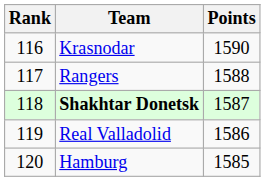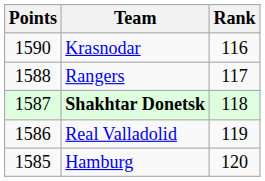 <table class="wikitable" style="text-align: center;">
 <tr>
+<th>Points</th>
+<th>Team</th>
 <th>Rank</th>
-<th>Team</th>
-<th>Points</th>
 </tr>
 <tr>
+<td>1590</td>
+<td align=left> <a href='#'>Krasnodar</a></td>
 <td>116</td>
-<td align=left> <a href='#'>Krasnodar</a></td>
-<td>1590</td>
 </tr>
 <tr>
+<td>1588</td>
+<td align=left> <a href='#'>Rangers</a></td>
 <td>117</td>
-<td align=left> <a href='#'>Rangers</a></td>
-<td>1588</td>
 </tr>
 <tr bgcolor="#ddffdd">
+<td>1587</td>
+<td align=left> <strong>Shakhtar Donetsk</strong></td>
 <td>118</td>
-<td align=left> <strong>Shakhtar Donetsk</strong></td>
-<td>1587</td>
 </tr>
 <tr>
+<td>1586</td>
+<td align=left> <a href='#'>Real Valladolid</a></td>
 <td>119</td>
-<td align=left> <a href='#'>Real Valladolid</a></td>
-<td>1586</td>
 </tr>
 <tr>
+<td>1585</td>
+<td align=left> <a href='#'>Hamburg</a></td>
 <td>120</td>
-<td align=left> <a href='#'>Hamburg</a></td>
-<td>1585</td>
 </tr>
 </table>
